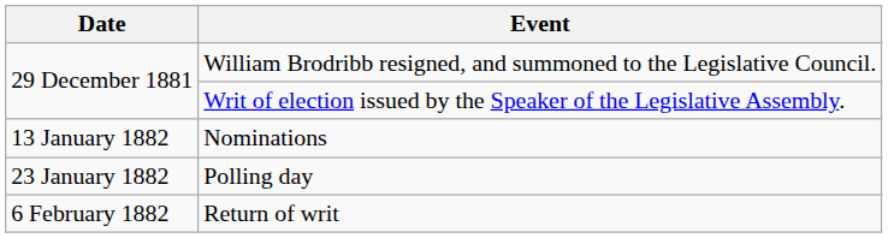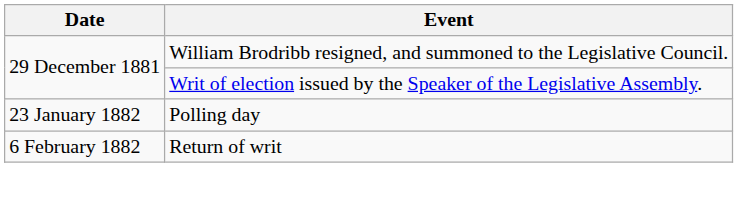 <table class="wikitable">
 <tr>
 <th>Date</th>
 <th>Event</th>
 </tr>
 <tr>
 <td rowspan="2">29 December 1881</td>
 <td>William Brodribb resigned, and summoned to the Legislative Council.</td>
 </tr>
 <tr>
 <td><a href='#'>Writ of election</a> issued by the <a href='#'>Speaker of the Legislative Assembly</a>.</td>
 </tr>
 <tr>
-<td>13 January 1882</td>
-<td>Nominations</td>
-</tr>
-<tr>
 <td>23 January 1882</td>
 <td>Polling day</td>
 </tr>
 <tr>
 <td>6 February 1882</td>
 <td>Return of writ</td>
 </tr>
 </table>
